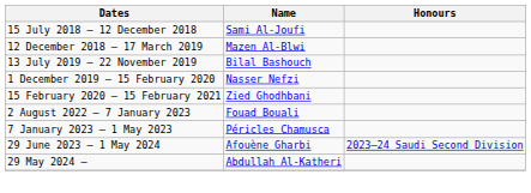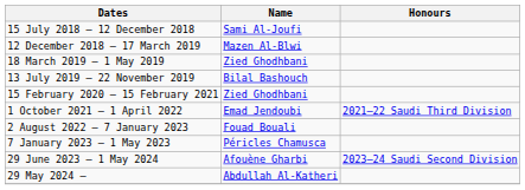 <table class="wikitable">
 <tr>
 <th>Dates</th>
 <th>Name</th>
 <th>Honours</th>
 </tr>
 <tr>
 <td>15 July 2018 – 12 December 2018</td>
 <td> <a href='#'>Sami Al-Joufi</a></td>
 <td></td>
 </tr>
 <tr>
 <td>12 December 2018 – 17 March 2019</td>
 <td> <a href='#'>Mazen Al-Blwi</a></td>
 <td></td>
 </tr>
 <tr>
-<td>13 July 2019 – 22 November 2019</td>
-<td> <a href='#'>Bilal Bashouch</a></td>
+<td>18 March 2019 – 1 May 2019</td>
+<td> <a href='#'>Zied Ghodhbani</a></td>
 <td></td>
 </tr>
 <tr>
-<td>1 December 2019 – 15 February 2020</td>
-<td> <a href='#'>Nasser Nefzi</a></td>
+<td>13 July 2019 – 22 November 2019</td>
+<td> <a href='#'>Bilal Bashouch</a></td>
 <td></td>
 </tr>
 <tr>
 <td>15 February 2020 – 15 February 2021</td>
 <td> <a href='#'>Zied Ghodhbani</a></td>
 <td></td>
+</tr>
+<tr>
+<td>1 October 2021 – 1 April 2022</td>
+<td> <a href='#'>Emad Jendoubi</a></td>
+<td><a href='#'>2021–22 Saudi Third Division</a></td>
 </tr>
 <tr>
 <td>2 August 2022 – 7 January 2023</td>
 <td> <a href='#'>Fouad Bouali</a></td>
 <td></td>
 </tr>
 <tr>
 <td>7 January 2023 – 1 May 2023</td>
 <td> <a href='#'>Péricles Chamusca</a></td>
 <td></td>
 </tr>
 <tr>
 <td>29 June 2023 – 1 May 2024</td>
 <td> <a href='#'>Afouène Gharbi</a></td>
 <td><a href='#'>2023–24 Saudi Second Division</a></td>
 </tr>
 <tr>
 <td>29 May 2024 –</td>
 <td> <a href='#'>Abdullah Al-Katheri</a></td>
 <td></td>
 </tr>
 <tr>
 </tr>
 </table>
